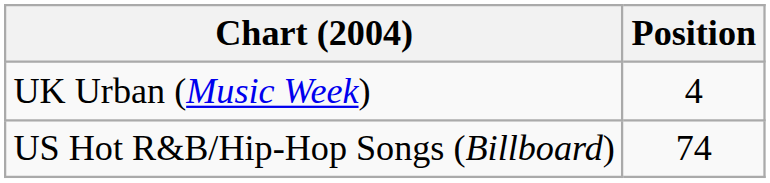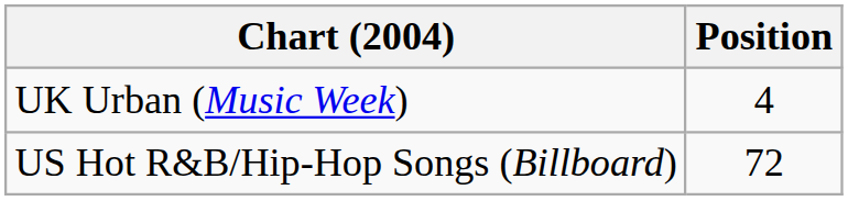 <table class="wikitable sortable">
 <tr>
 <th>Chart (2004)</th>
 <th>Position</th>
 </tr>
 <tr>
 <td>UK Urban (<em><a href='#'>Music Week</a></em>)<br></td>
 <td align="center">4</td>
 </tr>
 <tr>
 <td>US Hot R&B/Hip-Hop Songs (<em>Billboard</em>)</td>
-<td align="center">74</td>
+<td align="center">72</td>
 </tr>
 </table>
